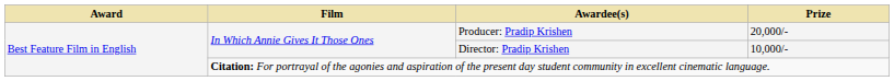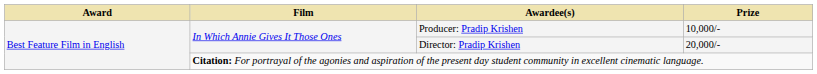 <table class="wikitable" style="width:100%">
 <tr>
 <th style="background-color:#EFE4B0;width:23%;">Award</th>
 <th style="background-color:#EFE4B0;width:28%;">Film</th>
 <th style="background-color:#EFE4B0;width:33%;">Awardee(s)</th>
 <th style="background-color:#EFE4B0;width:16%;">Prize</th>
 </tr>
 <tr style="background-color:#F4F4F4">
 <td rowspan="3"><a href='#'>Best Feature Film in English</a></td>
 <td rowspan="2"><em><a href='#'>In Which Annie Gives It Those Ones</a></em></td>
 <td>Producer: <a href='#'>Pradip Krishen</a></td>
-<td> 20,000/-</td>
+<td> 10,000/-</td>
 </tr>
 <tr style="background-color:#F4F4F4">
 <td>Director: <a href='#'>Pradip Krishen</a></td>
-<td> 10,000/-</td>
+<td> 20,000/-</td>
 </tr>
 <tr style="background-color:#F9F9F9">
 <td colspan="3"><strong>Citation:</strong> <em>For portrayal of the agonies and aspiration of the present day student community in excellent cinematic language.</em></td>
 </tr>
 </table>
